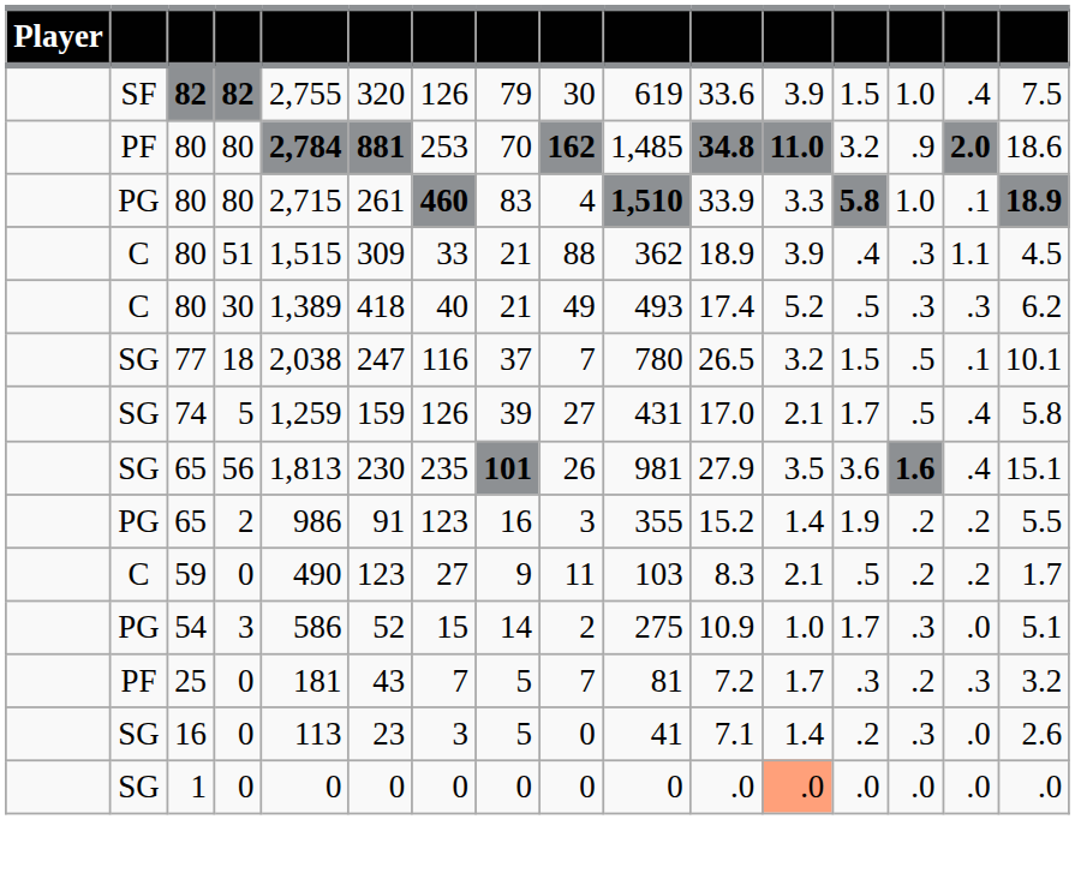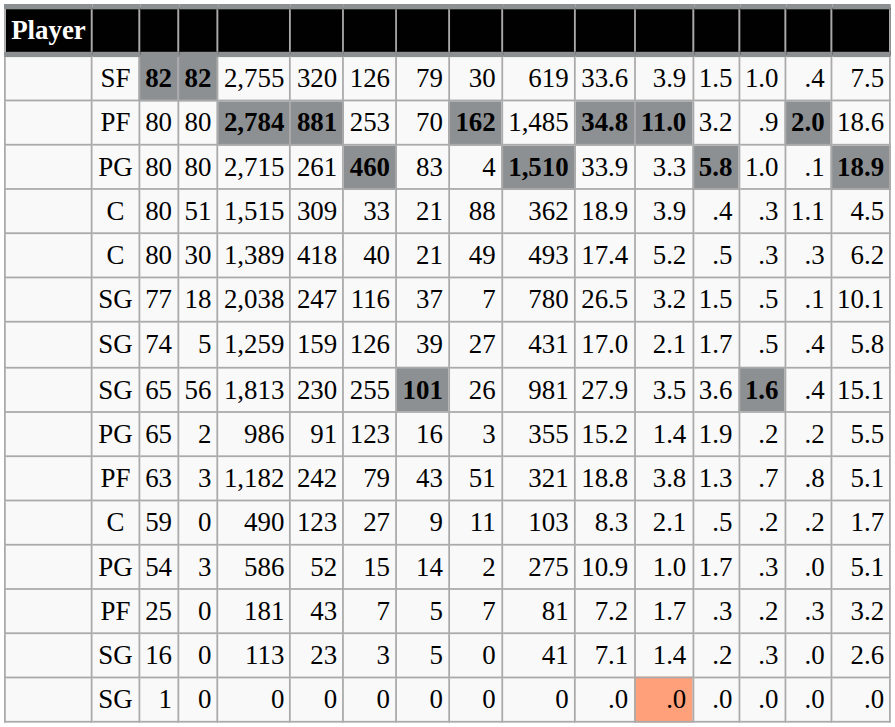 <table class="wikitable sortable" style="font-size: 95%; text-align:right;">
 <tr>
 <th style="background:#010101; color:#FFFFFF; border-top:#8D9093 3px solid; border-bottom:#8D9093 3px solid;">Player</th>
 <th style="background:#010101; color:#FFFFFF; border-top:#8D9093 3px solid; border-bottom:#8D9093 3px solid;"></th>
 <th style="background:#010101; color:#FFFFFF; border-top:#8D9093 3px solid; border-bottom:#8D9093 3px solid;"></th>
 <th style="background:#010101; color:#FFFFFF; border-top:#8D9093 3px solid; border-bottom:#8D9093 3px solid;"></th>
 <th style="background:#010101; color:#FFFFFF; border-top:#8D9093 3px solid; border-bottom:#8D9093 3px solid;"></th>
 <th style="background:#010101; color:#FFFFFF; border-top:#8D9093 3px solid; border-bottom:#8D9093 3px solid;"></th>
 <th style="background:#010101; color:#FFFFFF; border-top:#8D9093 3px solid; border-bottom:#8D9093 3px solid;"></th>
 <th style="background:#010101; color:#FFFFFF; border-top:#8D9093 3px solid; border-bottom:#8D9093 3px solid;"></th>
 <th style="background:#010101; color:#FFFFFF; border-top:#8D9093 3px solid; border-bottom:#8D9093 3px solid;"></th>
 <th style="background:#010101; color:#FFFFFF; border-top:#8D9093 3px solid; border-bottom:#8D9093 3px solid;"></th>
 <th style="background:#010101; color:#FFFFFF; border-top:#8D9093 3px solid; border-bottom:#8D9093 3px solid;"></th>
 <th style="background:#010101; color:#FFFFFF; border-top:#8D9093 3px solid; border-bottom:#8D9093 3px solid;"></th>
 <th style="background:#010101; color:#FFFFFF; border-top:#8D9093 3px solid; border-bottom:#8D9093 3px solid;"></th>
 <th style="background:#010101; color:#FFFFFF; border-top:#8D9093 3px solid; border-bottom:#8D9093 3px solid;"></th>
 <th style="background:#010101; color:#FFFFFF; border-top:#8D9093 3px solid; border-bottom:#8D9093 3px solid;"></th>
 <th style="background:#010101; color:#FFFFFF; border-top:#8D9093 3px solid; border-bottom:#8D9093 3px solid;"></th>
 </tr>
 <tr>
 <td style="text-align:left;"></td>
 <td style="text-align:center;">SF</td>
 <td style="background:#8D9093; color:#010101;"><strong>82</strong></td>
 <td style="background:#8D9093; color:#010101;"><strong>82</strong></td>
 <td>2,755</td>
 <td>320</td>
 <td>126</td>
 <td>79</td>
 <td>30</td>
 <td>619</td>
 <td>33.6</td>
 <td>3.9</td>
 <td>1.5</td>
 <td>1.0</td>
 <td>.4</td>
 <td>7.5</td>
 </tr>
 <tr>
 <td style="text-align:left;"></td>
 <td style="text-align:center;">PF</td>
 <td>80</td>
 <td>80</td>
 <td style="background:#8D9093; color:#010101;"><strong>2,784</strong></td>
 <td style="background:#8D9093; color:#010101;"><strong>881</strong></td>
 <td>253</td>
 <td>70</td>
 <td style="background:#8D9093; color:#010101;"><strong>162</strong></td>
 <td>1,485</td>
 <td style="background:#8D9093; color:#010101;"><strong>34.8</strong></td>
 <td style="background:#8D9093; color:#010101;"><strong>11.0</strong></td>
 <td>3.2</td>
 <td>.9</td>
 <td style="background:#8D9093; color:#010101;"><strong>2.0</strong></td>
 <td>18.6</td>
 </tr>
 <tr>
 <td style="text-align:left;"></td>
 <td style="text-align:center;">PG</td>
 <td>80</td>
 <td>80</td>
 <td>2,715</td>
 <td>261</td>
 <td style="background:#8D9093; color:#010101;"><strong>460</strong></td>
 <td>83</td>
 <td>4</td>
 <td style="background:#8D9093; color:#010101;"><strong>1,510</strong></td>
 <td>33.9</td>
 <td>3.3</td>
 <td style="background:#8D9093; color:#010101;"><strong>5.8</strong></td>
 <td>1.0</td>
 <td>.1</td>
 <td style="background:#8D9093; color:#010101;"><strong>18.9</strong></td>
 </tr>
 <tr>
 <td style="text-align:left;"></td>
 <td style="text-align:center;">C</td>
 <td>80</td>
 <td>51</td>
 <td>1,515</td>
 <td>309</td>
 <td>33</td>
 <td>21</td>
 <td>88</td>
 <td>362</td>
 <td>18.9</td>
 <td>3.9</td>
 <td>.4</td>
 <td>.3</td>
 <td>1.1</td>
 <td>4.5</td>
 </tr>
 <tr>
 <td style="text-align:left;"></td>
 <td style="text-align:center;">C</td>
 <td>80</td>
 <td>30</td>
 <td>1,389</td>
 <td>418</td>
 <td>40</td>
 <td>21</td>
 <td>49</td>
 <td>493</td>
 <td>17.4</td>
 <td>5.2</td>
 <td>.5</td>
 <td>.3</td>
 <td>.3</td>
 <td>6.2</td>
 </tr>
 <tr>
 <td style="text-align:left;"></td>
 <td style="text-align:center;">SG</td>
 <td>77</td>
 <td>18</td>
 <td>2,038</td>
 <td>247</td>
 <td>116</td>
 <td>37</td>
 <td>7</td>
 <td>780</td>
 <td>26.5</td>
 <td>3.2</td>
 <td>1.5</td>
 <td>.5</td>
 <td>.1</td>
 <td>10.1</td>
 </tr>
 <tr>
 <td style="text-align:left;"></td>
 <td style="text-align:center;">SG</td>
 <td>74</td>
 <td>5</td>
 <td>1,259</td>
 <td>159</td>
 <td>126</td>
 <td>39</td>
 <td>27</td>
 <td>431</td>
 <td>17.0</td>
 <td>2.1</td>
 <td>1.7</td>
 <td>.5</td>
 <td>.4</td>
 <td>5.8</td>
 </tr>
 <tr>
 <td style="text-align:left;"></td>
 <td style="text-align:center;">SG</td>
 <td>65</td>
 <td>56</td>
 <td>1,813</td>
 <td>230</td>
-<td>235</td>
+<td>255</td>
 <td style="background:#8D9093; color:#010101;"><strong>101</strong></td>
 <td>26</td>
 <td>981</td>
 <td>27.9</td>
 <td>3.5</td>
 <td>3.6</td>
 <td style="background:#8D9093; color:#010101;"><strong>1.6</strong></td>
 <td>.4</td>
 <td>15.1</td>
 </tr>
 <tr>
 <td style="text-align:left;"></td>
 <td style="text-align:center;">PG</td>
 <td>65</td>
 <td>2</td>
 <td>986</td>
 <td>91</td>
 <td>123</td>
 <td>16</td>
 <td>3</td>
 <td>355</td>
 <td>15.2</td>
 <td>1.4</td>
 <td>1.9</td>
 <td>.2</td>
 <td>.2</td>
 <td>5.5</td>
+</tr>
+<tr>
+<td style="text-align:left;"></td>
+<td style="text-align:center;">PF</td>
+<td>63</td>
+<td>3</td>
+<td>1,182</td>
+<td>242</td>
+<td>79</td>
+<td>43</td>
+<td>51</td>
+<td>321</td>
+<td>18.8</td>
+<td>3.8</td>
+<td>1.3</td>
+<td>.7</td>
+<td>.8</td>
+<td>5.1</td>
 </tr>
 <tr>
 <td style="text-align:left;"></td>
 <td style="text-align:center;">C</td>
 <td>59</td>
 <td>0</td>
 <td>490</td>
 <td>123</td>
 <td>27</td>
 <td>9</td>
 <td>11</td>
 <td>103</td>
 <td>8.3</td>
 <td>2.1</td>
 <td>.5</td>
 <td>.2</td>
 <td>.2</td>
 <td>1.7</td>
 </tr>
 <tr>
 <td style="text-align:left;"></td>
 <td style="text-align:center;">PG</td>
 <td>54</td>
 <td>3</td>
 <td>586</td>
 <td>52</td>
 <td>15</td>
 <td>14</td>
 <td>2</td>
 <td>275</td>
 <td>10.9</td>
 <td>1.0</td>
 <td>1.7</td>
 <td>.3</td>
 <td>.0</td>
 <td>5.1</td>
 </tr>
 <tr>
 <td style="text-align:left;"></td>
 <td style="text-align:center;">PF</td>
 <td>25</td>
 <td>0</td>
 <td>181</td>
 <td>43</td>
 <td>7</td>
 <td>5</td>
 <td>7</td>
 <td>81</td>
 <td>7.2</td>
 <td>1.7</td>
 <td>.3</td>
 <td>.2</td>
 <td>.3</td>
 <td>3.2</td>
 </tr>
 <tr>
 <td style="text-align:left;"></td>
 <td style="text-align:center;">SG</td>
 <td>16</td>
 <td>0</td>
 <td>113</td>
 <td>23</td>
 <td>3</td>
 <td>5</td>
 <td>0</td>
 <td>41</td>
 <td>7.1</td>
 <td>1.4</td>
 <td>.2</td>
 <td>.3</td>
 <td>.0</td>
 <td>2.6</td>
 </tr>
 <tr>
 <td style="text-align:left;"></td>
 <td style="text-align:center;">SG</td>
 <td>1</td>
 <td>0</td>
 <td>0</td>
 <td>0</td>
 <td>0</td>
 <td>0</td>
 <td>0</td>
 <td>0</td>
 <td>.0</td>
 <td style="background: lightsalmon;">.0</td>
 <td>.0</td>
 <td>.0</td>
 <td>.0</td>
 <td>.0</td>
 </tr>
 </table>
